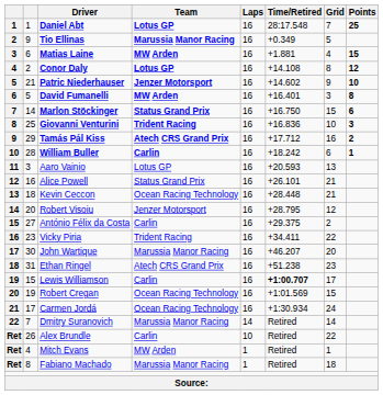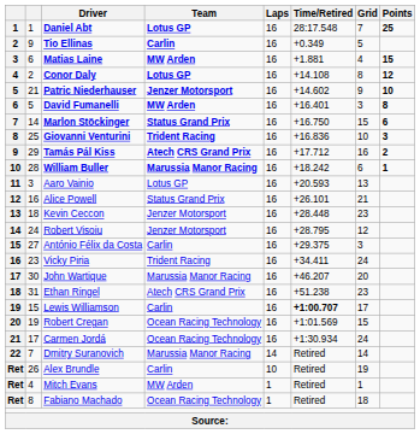 <table class="wikitable" style="font-size:85%">
 <tr>
 <th></th>
 <th></th>
 <th>Driver</th>
 <th>Team</th>
 <th>Laps</th>
 <th>Time/Retired</th>
 <th>Grid</th>
 <th>Points</th>
 </tr>
 <tr>
 <th>1</th>
 <td>1</td>
 <td> <strong><a href='#'>Daniel Abt</a></strong></td>
 <td><strong><a href='#'>Lotus GP</a></strong></td>
 <td>16</td>
 <td>28:17.548</td>
 <td>7</td>
 <td><strong>25</strong></td>
 </tr>
 <tr>
 <th>2</th>
 <td>9</td>
 <td> <strong><a href='#'>Tio Ellinas</a></strong></td>
-<td><strong><a href='#'>Marussia</a> <a href='#'>Manor Racing</a></strong></td>
+<td><strong><a href='#'>Carlin</a></strong></td>
 <td>16</td>
 <td>+0.349</td>
 <td>5</td>
 <td><strong></strong></td>
 </tr>
 <tr>
 <th>3</th>
 <td>6</td>
 <td> <strong><a href='#'>Matias Laine</a></strong></td>
 <td><strong><a href='#'>MW</a> <a href='#'>Arden</a></strong></td>
 <td>16</td>
 <td>+1.881</td>
 <td>4</td>
 <td><strong>15</strong></td>
 </tr>
 <tr>
 <th>4</th>
 <td>2</td>
 <td> <strong><a href='#'>Conor Daly</a></strong></td>
 <td><strong><a href='#'>Lotus GP</a></strong></td>
 <td>16</td>
 <td>+14.108</td>
 <td>8</td>
 <td><strong>12</strong></td>
 </tr>
 <tr>
 <th>5</th>
 <td>21</td>
 <td> <strong><a href='#'>Patric Niederhauser</a></strong></td>
 <td><strong><a href='#'>Jenzer Motorsport</a></strong></td>
 <td>16</td>
 <td>+14.602</td>
 <td>9</td>
 <td><strong>10</strong></td>
 </tr>
 <tr>
 <th>6</th>
 <td>5</td>
 <td> <strong><a href='#'>David Fumanelli</a></strong></td>
 <td><strong><a href='#'>MW</a> <a href='#'>Arden</a></strong></td>
 <td>16</td>
 <td>+16.401</td>
 <td>3</td>
 <td><strong>8</strong></td>
 </tr>
 <tr>
 <th>7</th>
 <td>14</td>
 <td> <strong><a href='#'>Marlon Stöckinger</a></strong></td>
 <td><strong><a href='#'>Status Grand Prix</a></strong></td>
 <td>16</td>
 <td>+16.750</td>
 <td>15</td>
 <td><strong>6</strong></td>
 </tr>
 <tr>
 <th>8</th>
 <td>25</td>
 <td> <strong><a href='#'>Giovanni Venturini</a></strong></td>
 <td><strong><a href='#'>Trident Racing</a></strong></td>
 <td>16</td>
 <td>+16.836</td>
 <td>10</td>
 <td><strong>3</strong></td>
 </tr>
 <tr>
 <th>9</th>
 <td>29</td>
 <td> <strong><a href='#'>Tamás Pál Kiss</a></strong></td>
 <td><strong><a href='#'>Atech</a> <a href='#'>CRS Grand Prix</a></strong></td>
 <td>16</td>
 <td>+17.712</td>
 <td>16</td>
 <td><strong>2</strong></td>
 </tr>
 <tr>
 <th>10</th>
 <td>28</td>
 <td> <strong><a href='#'>William Buller</a></strong></td>
-<td><strong><a href='#'>Carlin</a></strong></td>
+<td><strong><a href='#'>Marussia</a> <a href='#'>Manor Racing</a></strong></td>
 <td>16</td>
 <td>+18.242</td>
 <td>6</td>
 <td><strong>1</strong></td>
 </tr>
 <tr>
 <th>11</th>
 <td>3</td>
 <td> <a href='#'>Aaro Vainio</a></td>
 <td><a href='#'>Lotus GP</a></td>
 <td>16</td>
 <td>+20.593</td>
 <td>13</td>
 <td></td>
 </tr>
 <tr>
 <th>12</th>
 <td>16</td>
 <td> <a href='#'>Alice Powell</a></td>
 <td><a href='#'>Status Grand Prix</a></td>
 <td>16</td>
 <td>+26.101</td>
 <td>21</td>
 <td></td>
 </tr>
 <tr>
 <th>13</th>
 <td>18</td>
 <td> <a href='#'>Kevin Ceccon</a></td>
-<td><a href='#'>Ocean Racing Technology</a></td>
+<td><a href='#'>Jenzer Motorsport</a></td>
 <td>16</td>
 <td>+28.448</td>
-<td>21</td>
+<td>23</td>
 <td></td>
 </tr>
 <tr>
 <th>14</th>
-<td>20</td>
+<td>24</td>
 <td> <a href='#'>Robert Visoiu</a></td>
 <td><a href='#'>Jenzer Motorsport</a></td>
 <td>16</td>
 <td>+28.795</td>
 <td>12</td>
 <td></td>
 </tr>
 <tr>
 <th>15</th>
 <td>27</td>
 <td> <a href='#'>António Félix da Costa</a></td>
 <td><a href='#'>Carlin</a></td>
 <td>16</td>
 <td>+29.375</td>
-<td>2</td>
+<td>3</td>
 <td></td>
 </tr>
 <tr>
 <th>16</th>
 <td>23</td>
 <td> <a href='#'>Vicky Piria</a></td>
 <td><a href='#'>Trident Racing</a></td>
 <td>16</td>
 <td>+34.411</td>
-<td>22</td>
+<td>24</td>
 <td></td>
 </tr>
 <tr>
 <th>17</th>
 <td>30</td>
 <td> <a href='#'>John Wartique</a></td>
 <td><a href='#'>Marussia</a> <a href='#'>Manor Racing</a></td>
 <td>16</td>
 <td>+46.207</td>
 <td>20</td>
 <td></td>
 </tr>
 <tr>
 <th>18</th>
 <td>31</td>
 <td> <a href='#'>Ethan Ringel</a></td>
 <td><a href='#'>Atech</a> <a href='#'>CRS Grand Prix</a></td>
 <td>16</td>
 <td>+51.238</td>
 <td>23</td>
 <td></td>
 </tr>
 <tr>
 <th>19</th>
 <td>15</td>
 <td> <a href='#'>Lewis Williamson</a></td>
 <td><a href='#'>Carlin</a></td>
 <td>16</td>
 <td><strong>+1:00.707</strong></td>
 <td>17</td>
 <td></td>
 </tr>
 <tr>
 <th>20</th>
 <td>19</td>
 <td> <a href='#'>Robert Cregan</a></td>
 <td><a href='#'>Ocean Racing Technology</a></td>
 <td>16</td>
 <td>+1:01.569</td>
 <td>15</td>
 <td></td>
 </tr>
 <tr>
 <th>21</th>
 <td>17</td>
 <td> <a href='#'>Carmen Jordá</a></td>
 <td><a href='#'>Ocean Racing Technology</a></td>
 <td>16</td>
 <td>+1:30.934</td>
 <td>24</td>
 <td></td>
 </tr>
 <tr>
 <th>22</th>
 <td>7</td>
 <td> <a href='#'>Dmitry Suranovich</a></td>
 <td><a href='#'>Marussia</a> <a href='#'>Manor Racing</a></td>
 <td>14</td>
 <td>Retired</td>
 <td>14</td>
 <td></td>
 </tr>
 <tr>
 <th>Ret</th>
 <td>26</td>
 <td> <a href='#'>Alex Brundle</a></td>
 <td><a href='#'>Carlin</a></td>
 <td>10</td>
 <td>Retired</td>
-<td>22</td>
+<td>19</td>
 <td></td>
 </tr>
 <tr>
 <th>Ret</th>
 <td>4</td>
 <td> <a href='#'>Mitch Evans</a></td>
 <td><a href='#'>MW</a> <a href='#'>Arden</a></td>
 <td>1</td>
 <td>Retired</td>
 <td>1</td>
 <td><strong></strong></td>
 </tr>
 <tr>
 <th>Ret</th>
 <td>8</td>
 <td> <a href='#'>Fabiano Machado</a></td>
-<td><a href='#'>Marussia</a> <a href='#'>Manor Racing</a></td>
+<td><a href='#'>Ocean Racing Technology</a></td>
 <td>1</td>
 <td>Retired</td>
 <td>18</td>
 <td></td>
 </tr>
 <tr>
 <td colspan=8></td>
 </tr>
 <tr>
 <th colspan=8>Source:</th>
 </tr>
 </table>
